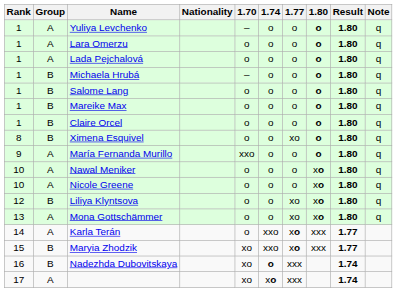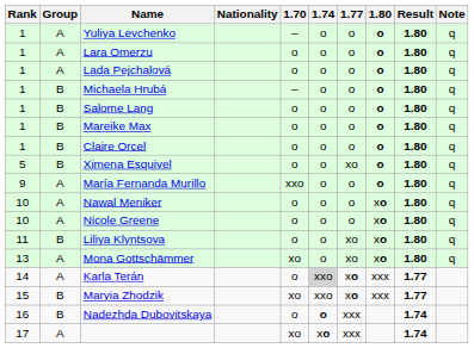 <table class="wikitable sortable" style="text-align:center">
 <tr>
 <th>Rank</th>
 <th>Group</th>
 <th>Name</th>
 <th>Nationality</th>
 <th>1.70</th>
 <th>1.74</th>
 <th>1.77</th>
 <th>1.80</th>
 <th>Result</th>
 <th>Note</th>
 </tr>
 <tr bgcolor=ddffdd>
 <td>1</td>
 <td>A</td>
 <td align=left><a href='#'>Yuliya Levchenko</a></td>
 <td align=left></td>
 <td>–</td>
 <td>o</td>
 <td>o</td>
 <td><strong>o</strong></td>
 <td><strong>1.80</strong></td>
 <td>q</td>
 </tr>
 <tr bgcolor=ddffdd>
 <td>1</td>
 <td>A</td>
 <td align=left><a href='#'>Lara Omerzu</a></td>
 <td align=left></td>
 <td>o</td>
 <td>o</td>
 <td>o</td>
 <td><strong>o</strong></td>
 <td><strong>1.80</strong></td>
 <td>q</td>
 </tr>
 <tr bgcolor=ddffdd>
 <td>1</td>
 <td>A</td>
 <td align=left><a href='#'>Lada Pejchalová</a></td>
 <td align=left></td>
 <td>o</td>
 <td>o</td>
 <td>o</td>
 <td><strong>o</strong></td>
 <td><strong>1.80</strong></td>
 <td>q</td>
 </tr>
 <tr bgcolor=ddffdd>
 <td>1</td>
 <td>B</td>
 <td align=left><a href='#'>Michaela Hrubá</a></td>
 <td align=left></td>
 <td>–</td>
 <td>o</td>
 <td>o</td>
 <td><strong>o</strong></td>
 <td><strong>1.80</strong></td>
 <td>q</td>
 </tr>
 <tr bgcolor=ddffdd>
 <td>1</td>
 <td>B</td>
 <td align=left><a href='#'>Salome Lang</a></td>
 <td align=left></td>
 <td>o</td>
 <td>o</td>
 <td>o</td>
 <td><strong>o</strong></td>
 <td><strong>1.80</strong></td>
 <td>q</td>
 </tr>
 <tr bgcolor=ddffdd>
 <td>1</td>
 <td>B</td>
 <td align=left><a href='#'>Mareike Max</a></td>
 <td align=left></td>
 <td>o</td>
 <td>o</td>
 <td>o</td>
 <td><strong>o</strong></td>
 <td><strong>1.80</strong></td>
 <td>q</td>
 </tr>
 <tr bgcolor=ddffdd>
 <td>1</td>
 <td>B</td>
 <td align=left><a href='#'>Claire Orcel</a></td>
 <td align=left></td>
 <td>o</td>
 <td>o</td>
 <td>o</td>
 <td><strong>o</strong></td>
 <td><strong>1.80</strong></td>
 <td>q</td>
 </tr>
 <tr bgcolor=ddffdd>
-<td>8</td>
+<td>5</td>
 <td>B</td>
 <td align=left><a href='#'>Ximena Esquivel</a></td>
 <td align=left></td>
 <td>o</td>
 <td>o</td>
 <td>xo</td>
 <td><strong>o</strong></td>
 <td><strong>1.80</strong></td>
 <td>q</td>
 </tr>
 <tr bgcolor=ddffdd>
 <td>9</td>
 <td>A</td>
 <td align=left><a href='#'>María Fernanda Murillo</a></td>
 <td align=left></td>
 <td>xxo</td>
 <td>o</td>
 <td>o</td>
 <td><strong>o</strong></td>
 <td><strong>1.80</strong></td>
 <td>q</td>
 </tr>
 <tr bgcolor=ddffdd>
 <td>10</td>
 <td>A</td>
 <td align=left><a href='#'>Nawal Meniker</a></td>
 <td align=left></td>
 <td>o</td>
 <td>o</td>
 <td>o</td>
 <td>x<strong>o</strong></td>
 <td><strong>1.80</strong></td>
 <td>q</td>
 </tr>
 <tr bgcolor=ddffdd>
 <td>10</td>
 <td>A</td>
 <td align=left><a href='#'>Nicole Greene</a></td>
 <td align=left></td>
 <td>o</td>
 <td>o</td>
 <td>o</td>
 <td>x<strong>o</strong></td>
 <td><strong>1.80</strong></td>
 <td>q</td>
 </tr>
 <tr bgcolor=ddffdd>
-<td>12</td>
+<td>11</td>
 <td>B</td>
 <td align=left><a href='#'>Liliya Klyntsova</a></td>
 <td align=left></td>
 <td>o</td>
 <td>o</td>
 <td>xo</td>
 <td>x<strong>o</strong></td>
 <td><strong>1.80</strong></td>
 <td>q</td>
 </tr>
 <tr bgcolor=ddffdd>
 <td>13</td>
 <td>A</td>
 <td align=left><a href='#'>Mona Gottschämmer</a></td>
 <td align=left></td>
-<td>o</td>
+<td>xo</td>
 <td>o</td>
 <td>xo</td>
 <td>x<strong>o</strong></td>
 <td><strong>1.80</strong></td>
 <td>q</td>
 </tr>
 <tr>
 <td>14</td>
 <td>A</td>
 <td align=left><a href='#'>Karla Terán</a></td>
 <td align=left></td>
 <td>o</td>
-<td>xxo</td>
+<td style="background: lightgrey;">xxo</td>
 <td>x<strong>o</strong></td>
 <td>xxx</td>
 <td><strong>1.77</strong></td>
 <td></td>
 </tr>
 <tr>
 <td>15</td>
 <td>B</td>
 <td align=left><a href='#'>Maryia Zhodzik</a></td>
 <td align=left></td>
 <td>xo</td>
 <td>xxo</td>
 <td>x<strong>o</strong></td>
 <td>xxx</td>
 <td><strong>1.77</strong></td>
 <td></td>
 </tr>
 <tr>
 <td>16</td>
 <td>B</td>
 <td align=left><a href='#'>Nadezhda Dubovitskaya</a></td>
 <td align=left></td>
-<td>xo</td>
+<td>o</td>
 <td><strong>o</strong></td>
 <td>xxx</td>
 <td></td>
 <td><strong>1.74</strong></td>
 <td></td>
 </tr>
 <tr>
 <td>17</td>
 <td>A</td>
 <td align=left></td>
 <td align=left></td>
 <td>xo</td>
 <td>x<strong>o</strong></td>
 <td>xxx</td>
 <td></td>
 <td><strong>1.74</strong></td>
 <td></td>
 </tr>
 </table>
